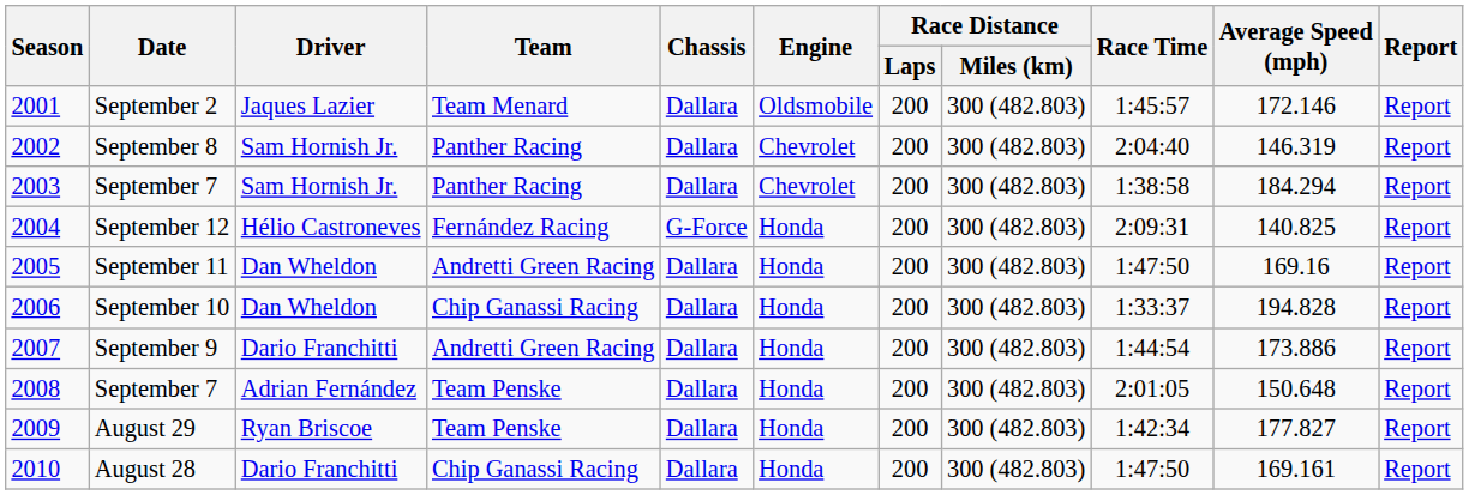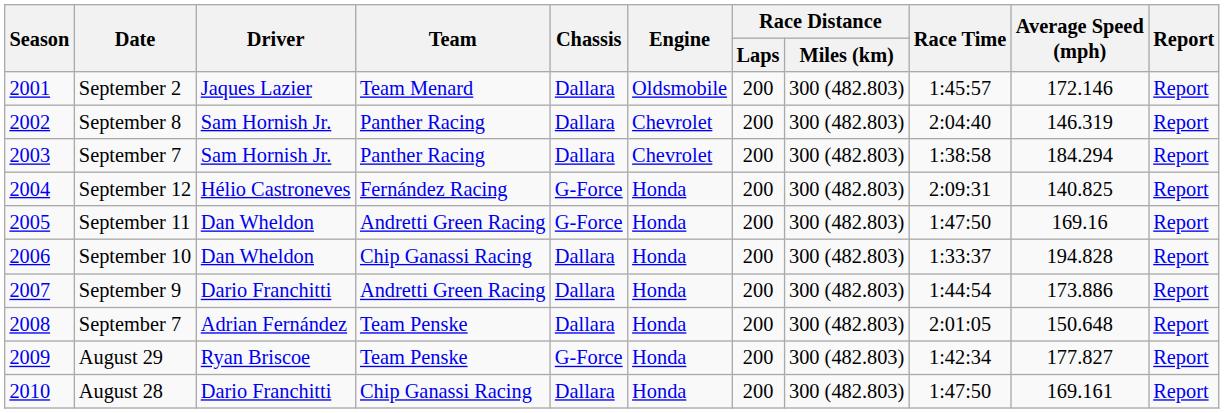 <table class="wikitable" style="font-size: 95%;">
 <tr>
 <th rowspan="2">Season</th>
 <th rowspan="2">Date</th>
 <th rowspan="2">Driver</th>
 <th rowspan="2">Team</th>
 <th rowspan="2">Chassis</th>
 <th rowspan="2">Engine</th>
 <th colspan="2">Race Distance</th>
 <th rowspan="2">Race Time</th>
 <th rowspan="2">Average Speed<br>(mph)</th>
 <th rowspan="2">Report</th>
 </tr>
 <tr>
 <th>Laps</th>
 <th>Miles (km)</th>
 </tr>
 <tr>
 <td><a href='#'>2001</a></td>
 <td>September 2</td>
 <td> <a href='#'>Jaques Lazier</a></td>
 <td><a href='#'>Team Menard</a></td>
 <td><a href='#'>Dallara</a></td>
 <td><a href='#'>Oldsmobile</a></td>
 <td align="center">200</td>
 <td align="center">300 (482.803)</td>
 <td align="center">1:45:57</td>
 <td align="center">172.146</td>
 <td><a href='#'>Report</a></td>
 </tr>
 <tr>
 <td><a href='#'>2002</a></td>
 <td>September 8</td>
 <td> <a href='#'>Sam Hornish Jr.</a></td>
 <td><a href='#'>Panther Racing</a></td>
 <td><a href='#'>Dallara</a></td>
 <td><a href='#'>Chevrolet</a></td>
 <td align="center">200</td>
 <td align="center">300 (482.803)</td>
 <td align="center">2:04:40</td>
 <td align="center">146.319</td>
 <td><a href='#'>Report</a></td>
 </tr>
 <tr>
 <td><a href='#'>2003</a></td>
 <td>September 7</td>
 <td> <a href='#'>Sam Hornish Jr.</a></td>
 <td><a href='#'>Panther Racing</a></td>
 <td><a href='#'>Dallara</a></td>
 <td><a href='#'>Chevrolet</a></td>
 <td align="center">200</td>
 <td align="center">300 (482.803)</td>
 <td align="center">1:38:58</td>
 <td align="center">184.294</td>
 <td><a href='#'>Report</a></td>
 </tr>
 <tr>
 <td><a href='#'>2004</a></td>
 <td>September 12</td>
 <td> <a href='#'>Hélio Castroneves</a></td>
 <td><a href='#'>Fernández Racing</a></td>
 <td><a href='#'>G-Force</a></td>
 <td><a href='#'>Honda</a></td>
 <td align="center">200</td>
 <td align="center">300 (482.803)</td>
 <td align="center">2:09:31</td>
 <td align="center">140.825</td>
 <td><a href='#'>Report</a></td>
 </tr>
 <tr>
 <td><a href='#'>2005</a></td>
 <td>September 11</td>
 <td> <a href='#'>Dan Wheldon</a></td>
 <td><a href='#'>Andretti Green Racing</a></td>
-<td><a href='#'>Dallara</a></td>
+<td><a href='#'>G-Force</a></td>
 <td><a href='#'>Honda</a></td>
 <td align="center">200</td>
 <td align="center">300 (482.803)</td>
 <td align="center">1:47:50</td>
 <td align="center">169.16</td>
 <td><a href='#'>Report</a></td>
 </tr>
 <tr>
 <td><a href='#'>2006</a></td>
 <td>September 10</td>
 <td> <a href='#'>Dan Wheldon</a></td>
 <td><a href='#'>Chip Ganassi Racing</a></td>
 <td><a href='#'>Dallara</a></td>
 <td><a href='#'>Honda</a></td>
 <td align="center">200</td>
 <td align="center">300 (482.803)</td>
 <td align="center">1:33:37</td>
 <td align="center">194.828</td>
 <td><a href='#'>Report</a></td>
 </tr>
 <tr>
 <td><a href='#'>2007</a></td>
 <td>September 9</td>
 <td> <a href='#'>Dario Franchitti</a></td>
 <td><a href='#'>Andretti Green Racing</a></td>
 <td><a href='#'>Dallara</a></td>
 <td><a href='#'>Honda</a></td>
 <td align="center">200</td>
 <td align="center">300 (482.803)</td>
 <td align="center">1:44:54</td>
 <td align="center">173.886</td>
 <td><a href='#'>Report</a></td>
 </tr>
 <tr>
 <td><a href='#'>2008</a></td>
 <td>September 7</td>
 <td> <a href='#'>Adrian Fernández</a></td>
 <td><a href='#'>Team Penske</a></td>
 <td><a href='#'>Dallara</a></td>
 <td><a href='#'>Honda</a></td>
 <td align="center">200</td>
 <td align="center">300 (482.803)</td>
 <td align="center">2:01:05</td>
 <td align="center">150.648</td>
 <td><a href='#'>Report</a></td>
 </tr>
 <tr>
 <td><a href='#'>2009</a></td>
 <td>August 29</td>
 <td> <a href='#'>Ryan Briscoe</a></td>
 <td><a href='#'>Team Penske</a></td>
-<td><a href='#'>Dallara</a></td>
+<td><a href='#'>G-Force</a></td>
 <td><a href='#'>Honda</a></td>
 <td align="center">200</td>
 <td align="center">300 (482.803)</td>
 <td align="center">1:42:34</td>
 <td align="center">177.827</td>
 <td><a href='#'>Report</a></td>
 </tr>
 <tr>
 <td><a href='#'>2010</a></td>
 <td>August 28</td>
 <td> <a href='#'>Dario Franchitti</a></td>
 <td><a href='#'>Chip Ganassi Racing</a></td>
 <td><a href='#'>Dallara</a></td>
 <td><a href='#'>Honda</a></td>
 <td align="center">200</td>
 <td align="center">300 (482.803)</td>
 <td align="center">1:47:50</td>
 <td align="center">169.161</td>
 <td><a href='#'>Report</a></td>
 </tr>
 </table>
